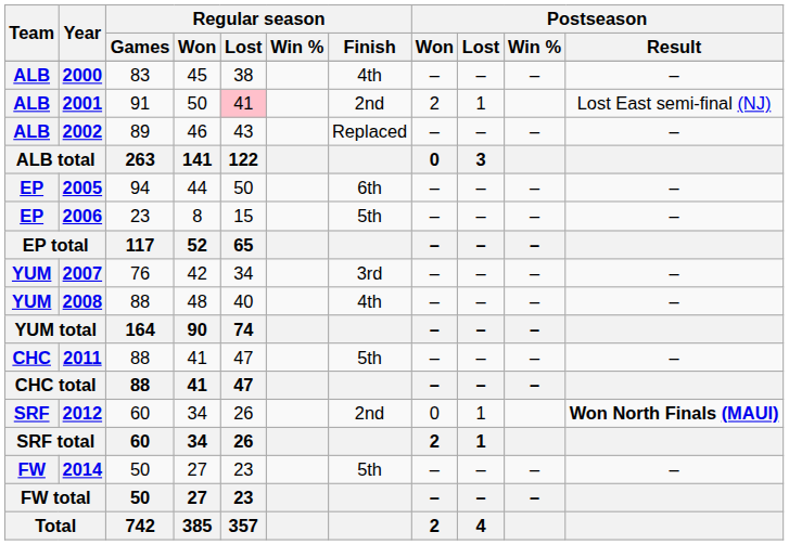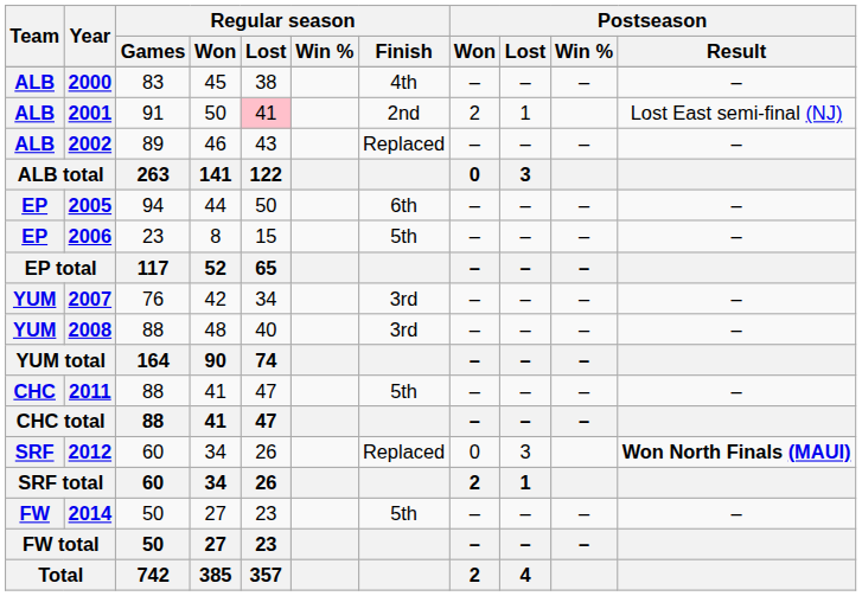 <table class="wikitable" style="font-size: 95%; text-align:center;">
 <tr>
 <th rowspan="2">Team</th>
 <th rowspan="2">Year</th>
 <th colspan="5">Regular season</th>
 <th colspan="4">Postseason</th>
 </tr>
 <tr>
 <th>Games</th>
 <th>Won</th>
 <th>Lost</th>
 <th>Win %</th>
 <th>Finish</th>
 <th>Won</th>
 <th>Lost</th>
 <th>Win %</th>
 <th>Result</th>
 </tr>
 <tr>
 </tr>
 <tr>
 <th><a href='#'>ALB</a></th>
 <th><a href='#'>2000</a></th>
 <td>83</td>
 <td>45</td>
 <td>38</td>
 <td></td>
 <td>4th</td>
 <td>–</td>
 <td>–</td>
 <td>–</td>
 <td>–</td>
 </tr>
 <tr>
 <th><a href='#'>ALB</a></th>
 <th><a href='#'>2001</a></th>
 <td>91</td>
 <td>50</td>
 <td style="background: pink;">41</td>
 <td></td>
 <td>2nd</td>
 <td>2</td>
 <td>1</td>
 <td></td>
 <td>Lost East semi-final <a href='#'>(NJ)</a></td>
 </tr>
 <tr>
 <th><a href='#'>ALB</a></th>
 <th><a href='#'>2002</a></th>
 <td>89</td>
 <td>46</td>
 <td>43</td>
 <td></td>
 <td>Replaced</td>
 <td>–</td>
 <td>–</td>
 <td>–</td>
 <td>–</td>
 </tr>
 <tr>
 <th colspan="2">ALB total</th>
 <th>263</th>
 <th>141</th>
 <th>122</th>
 <th></th>
 <th></th>
 <th>0</th>
 <th>3</th>
 <th></th>
 <th></th>
 </tr>
 <tr>
 <th><a href='#'>EP</a></th>
 <th><a href='#'>2005</a></th>
 <td>94</td>
 <td>44</td>
 <td>50</td>
 <td></td>
 <td>6th</td>
 <td>–</td>
 <td>–</td>
 <td>–</td>
 <td>–</td>
 </tr>
 <tr>
 <th><a href='#'>EP</a></th>
 <th><a href='#'>2006</a></th>
 <td>23</td>
 <td>8</td>
 <td>15</td>
 <td></td>
 <td>5th</td>
 <td>–</td>
 <td>–</td>
 <td>–</td>
 <td>–</td>
 </tr>
 <tr>
 <th colspan="2">EP total</th>
 <th>117</th>
 <th>52</th>
 <th>65</th>
 <th></th>
 <th></th>
 <th>–</th>
 <th>–</th>
 <th>–</th>
 <th></th>
 </tr>
 <tr>
 <th><a href='#'>YUM</a></th>
 <th><a href='#'>2007</a></th>
 <td>76</td>
 <td>42</td>
 <td>34</td>
 <td></td>
 <td>3rd</td>
 <td>–</td>
 <td>–</td>
 <td>–</td>
 <td>–</td>
 </tr>
 <tr>
 <th><a href='#'>YUM</a></th>
 <th><a href='#'>2008</a></th>
 <td>88</td>
 <td>48</td>
 <td>40</td>
 <td></td>
-<td>4th</td>
+<td>3rd</td>
 <td>–</td>
 <td>–</td>
 <td>–</td>
 <td>–</td>
 </tr>
 <tr>
 <th colspan="2">YUM total</th>
 <th>164</th>
 <th>90</th>
 <th>74</th>
 <th></th>
 <th></th>
 <th>–</th>
 <th>–</th>
 <th>–</th>
 <th></th>
 </tr>
 <tr>
 <th><a href='#'>CHC</a></th>
 <th><a href='#'>2011</a></th>
 <td>88</td>
 <td>41</td>
 <td>47</td>
 <td></td>
 <td>5th</td>
 <td>–</td>
 <td>–</td>
 <td>–</td>
 <td>–</td>
 </tr>
 <tr>
 <th colspan="2">CHC total</th>
 <th>88</th>
 <th>41</th>
 <th>47</th>
 <th></th>
 <th></th>
 <th>–</th>
 <th>–</th>
 <th>–</th>
 <th></th>
 </tr>
 <tr>
 <th><a href='#'>SRF</a></th>
 <th><a href='#'>2012</a></th>
 <td>60</td>
 <td>34</td>
 <td>26</td>
 <td></td>
-<td>2nd</td>
+<td>Replaced</td>
 <td>0</td>
-<td>1</td>
+<td>3</td>
 <td></td>
 <td><strong>Won North Finals <a href='#'>(MAUI)</a></strong></td>
 </tr>
 <tr>
 <th colspan="2">SRF total</th>
 <th>60</th>
 <th>34</th>
 <th>26</th>
 <th></th>
 <th></th>
 <th>2</th>
 <th>1</th>
 <th></th>
 <th></th>
 </tr>
 <tr>
 <th><a href='#'>FW</a></th>
 <th><a href='#'>2014</a></th>
 <td>50</td>
 <td>27</td>
 <td>23</td>
 <td></td>
 <td>5th</td>
 <td>–</td>
 <td>–</td>
 <td>–</td>
 <td>–</td>
 </tr>
 <tr>
 <th colspan="2">FW total</th>
 <th>50</th>
 <th>27</th>
 <th>23</th>
 <th></th>
 <th></th>
 <th>–</th>
 <th>–</th>
 <th>–</th>
 <th></th>
 </tr>
 <tr>
 <th colspan="2">Total </th>
 <th>742</th>
 <th>385</th>
 <th>357</th>
 <th></th>
 <th></th>
 <th>2</th>
 <th>4</th>
 <th></th>
 <th></th>
 </tr>
 </table>
